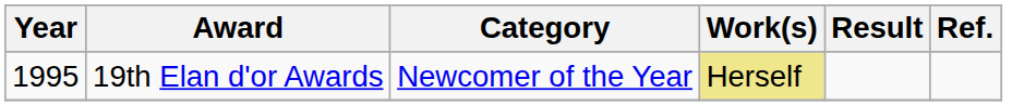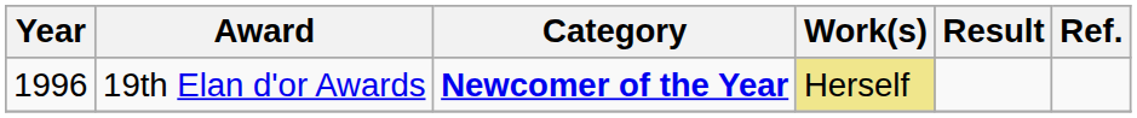 <table class="wikitable">
 <tr>
 <th>Year</th>
 <th>Award</th>
 <th>Category</th>
 <th>Work(s)</th>
 <th>Result</th>
 <th>Ref.</th>
 </tr>
 <tr>
-<td>1995</td>
+<td>1996</td>
 <td>19th <a href='#'>Elan d'or Awards</a></td>
-<td><a href='#'>Newcomer of the Year</a></td>
+<td><strong><a href='#'>Newcomer of the Year</a></strong></td>
 <td style="background: khaki;">Herself</td>
 <td></td>
 <td></td>
 </tr>
 <tr>
 </tr>
 </table>
